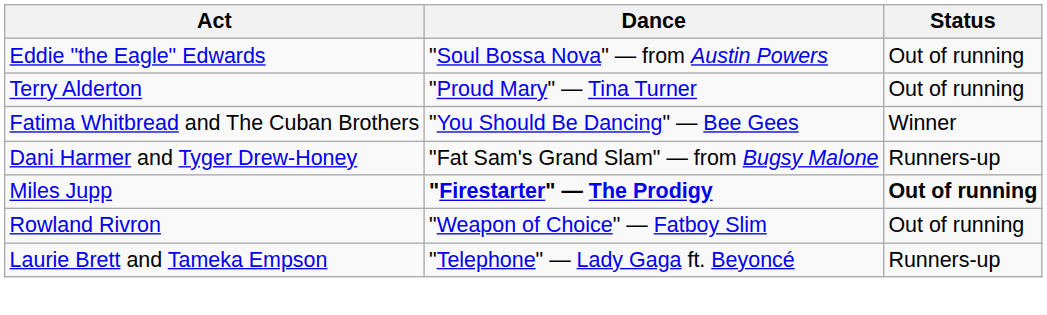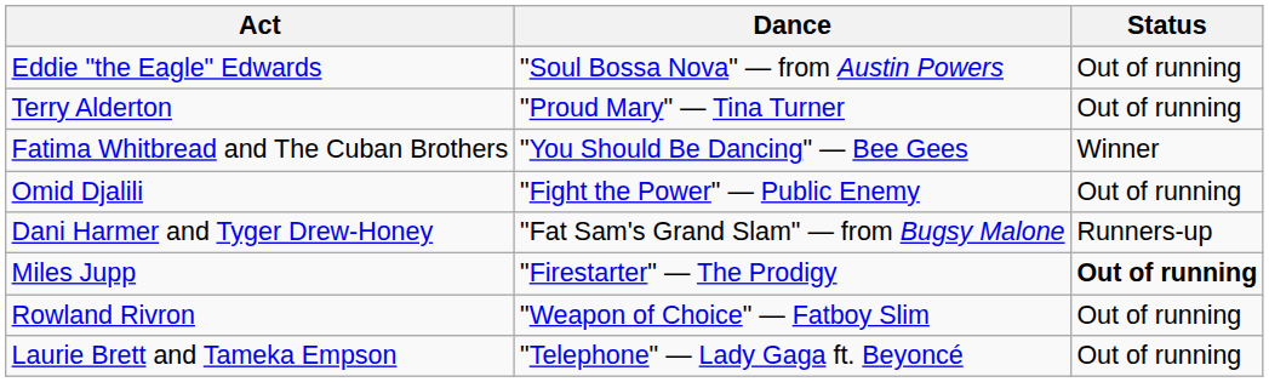 <table class="wikitable">
 <tr>
 <th>Act</th>
 <th>Dance</th>
 <th>Status</th>
 </tr>
 <tr>
 <td><a href='#'>Eddie "the Eagle" Edwards</a></td>
 <td>"<a href='#'>Soul Bossa Nova</a>" — from <em><a href='#'>Austin Powers</a></em></td>
 <td>Out of running</td>
 </tr>
 <tr>
 <td><a href='#'>Terry Alderton</a></td>
 <td>"<a href='#'>Proud Mary</a>" — <a href='#'>Tina Turner</a></td>
 <td>Out of running</td>
 </tr>
 <tr>
 <td><a href='#'>Fatima Whitbread</a> and The Cuban Brothers</td>
 <td>"<a href='#'>You Should Be Dancing</a>" — <a href='#'>Bee Gees</a></td>
 <td>Winner</td>
 </tr>
 <tr>
+<td><a href='#'>Omid Djalili</a></td>
+<td>"<a href='#'>Fight the Power</a>" — <a href='#'>Public Enemy</a></td>
+<td>Out of running</td>
+</tr>
+<tr>
 <td><a href='#'>Dani Harmer</a> and <a href='#'>Tyger Drew-Honey</a></td>
 <td>"Fat Sam's Grand Slam" — from <em><a href='#'>Bugsy Malone</a></em></td>
 <td>Runners-up</td>
 </tr>
 <tr>
 <td><a href='#'>Miles Jupp</a></td>
-<td><strong>"<a href='#'>Firestarter</a>" — <a href='#'>The Prodigy</a></strong></td>
+<td>"<a href='#'>Firestarter</a>" — <a href='#'>The Prodigy</a></td>
 <td><strong>Out of running</strong></td>
 </tr>
 <tr>
 <td><a href='#'>Rowland Rivron</a></td>
 <td>"<a href='#'>Weapon of Choice</a>" — <a href='#'>Fatboy Slim</a></td>
 <td>Out of running</td>
 </tr>
 <tr>
 <td><a href='#'>Laurie Brett</a> and <a href='#'>Tameka Empson</a></td>
 <td>"<a href='#'>Telephone</a>" — <a href='#'>Lady Gaga</a> ft. <a href='#'>Beyoncé</a></td>
-<td>Runners-up</td>
+<td>Out of running</td>
 </tr>
 </table>
